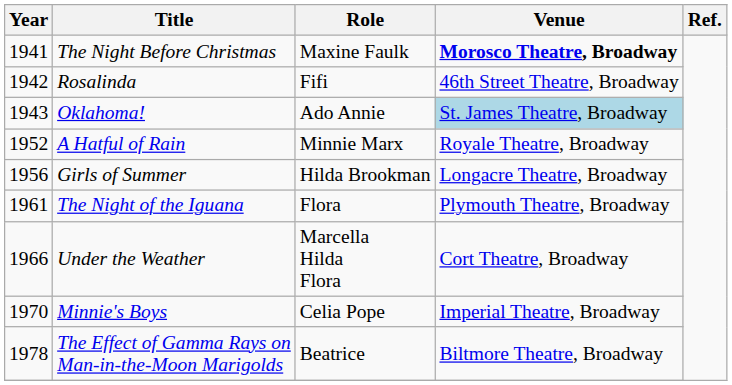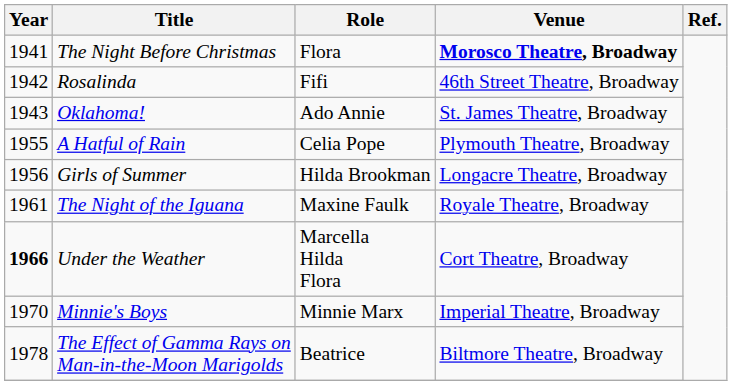 <table class="wikitable">
 <tr>
 <th>Year</th>
 <th>Title</th>
 <th>Role</th>
 <th>Venue</th>
 <th>Ref.</th>
 </tr>
 <tr>
 <td>1941</td>
 <td><em>The Night Before Christmas</em></td>
-<td>Maxine Faulk</td>
+<td>Flora</td>
 <td><strong><a href='#'>Morosco Theatre</a>, Broadway</strong></td>
 <td rowspan=10></td>
 </tr>
 <tr>
 <td>1942</td>
 <td><em>Rosalinda</em></td>
 <td>Fifi</td>
 <td><a href='#'>46th Street Theatre</a>, Broadway</td>
 </tr>
 <tr>
 <td>1943</td>
 <td><em><a href='#'>Oklahoma!</a></em></td>
 <td>Ado Annie</td>
-<td style="background: lightblue;"><a href='#'>St. James Theatre</a>, Broadway</td>
+<td><a href='#'>St. James Theatre</a>, Broadway</td>
 </tr>
 <tr>
-<td>1952</td>
+<td>1955</td>
 <td><em><a href='#'>A Hatful of Rain</a></em></td>
-<td>Minnie Marx</td>
-<td><a href='#'>Royale Theatre</a>, Broadway</td>
+<td>Celia Pope</td>
+<td><a href='#'>Plymouth Theatre</a>, Broadway</td>
 </tr>
 <tr>
 <td>1956</td>
 <td><em>Girls of Summer</em></td>
 <td>Hilda Brookman</td>
 <td><a href='#'>Longacre Theatre</a>, Broadway</td>
 </tr>
 <tr>
 <td>1961</td>
 <td><em><a href='#'>The Night of the Iguana</a></em></td>
-<td>Flora</td>
-<td><a href='#'>Plymouth Theatre</a>, Broadway</td>
+<td>Maxine Faulk</td>
+<td><a href='#'>Royale Theatre</a>, Broadway</td>
 </tr>
 <tr>
-<td>1966</td>
+<td><strong>1966</strong></td>
 <td><em>Under the Weather</em></td>
 <td>Marcella <br> Hilda <br> Flora</td>
 <td><a href='#'>Cort Theatre</a>, Broadway</td>
 </tr>
 <tr>
 <td>1970</td>
 <td><em><a href='#'>Minnie's Boys</a></em></td>
-<td>Celia Pope</td>
+<td>Minnie Marx</td>
 <td><a href='#'>Imperial Theatre</a>, Broadway</td>
 </tr>
 <tr>
 <td>1978</td>
 <td><em><a href='#'>The Effect of Gamma Rays on <br> Man-in-the-Moon Marigolds</a></em></td>
 <td>Beatrice</td>
 <td><a href='#'>Biltmore Theatre</a>, Broadway</td>
 </tr>
 <tr>
 </tr>
 </table>
